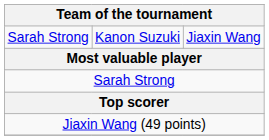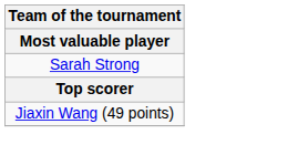 <table class="wikitable" style="text-align:center">
 <tr>
 <th colspan="3">Team of the tournament</th>
-</tr>
-<tr>
-<td> <a href='#'>Sarah Strong</a></td>
-<td> <a href='#'>Kanon Suzuki</a></td>
-<td> <a href='#'>Jiaxin Wang</a></td>
 </tr>
 <tr>
 <th colspan="3">Most valuable player</th>
 </tr>
 <tr>
 <td colspan="3"> <a href='#'>Sarah Strong</a></td>
 </tr>
 <tr>
 <th colspan="3">Top scorer</th>
 </tr>
 <tr>
 <td colspan="3"> <a href='#'>Jiaxin Wang</a> (49 points)</td>
 </tr>
 <tr>
 </tr>
 </table>
